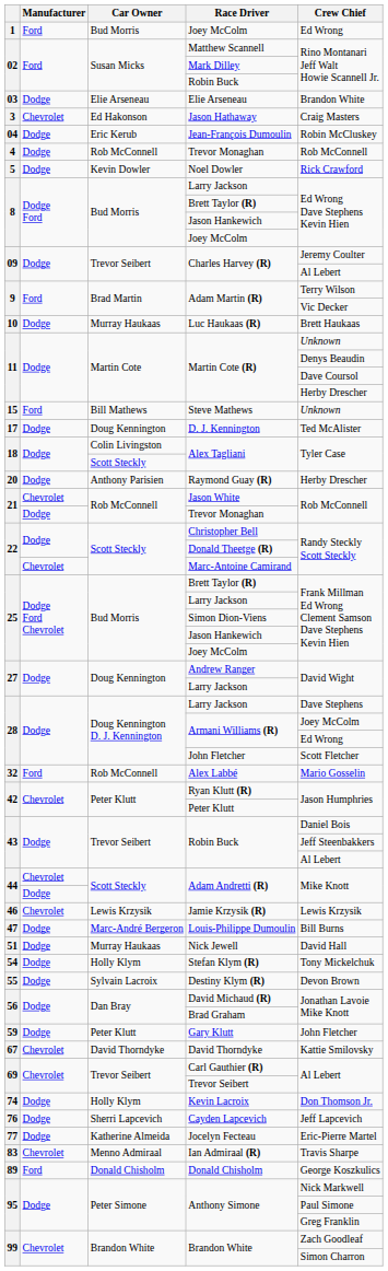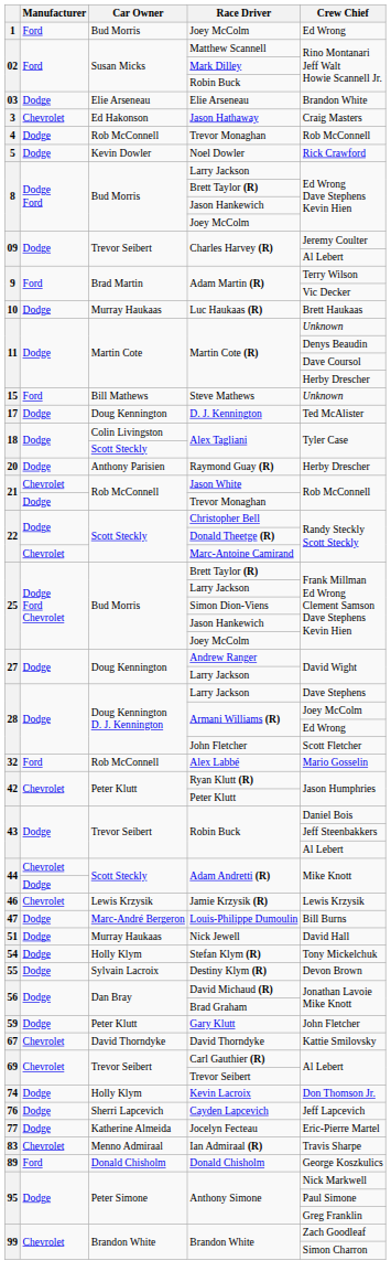 <table class="wikitable" style="font-size: 95%;">
 <tr>
 <th></th>
 <th>Manufacturer</th>
 <th>Car Owner</th>
 <th>Race Driver</th>
 <th>Crew Chief</th>
 </tr>
 <tr>
 <th>1</th>
 <td><a href='#'>Ford</a></td>
 <td>Bud Morris</td>
 <td>Joey McColm <small></small></td>
 <td>Ed Wrong</td>
 </tr>
 <tr>
 <th rowspan=3>02</th>
 <td rowspan=3><a href='#'>Ford</a></td>
 <td rowspan=3>Susan Micks</td>
 <td>Matthew Scannell <small></small></td>
 <td rowspan=3>Rino Montanari <small></small><br>Jeff Walt <small></small><br>Howie Scannell Jr. <small></small></td>
 </tr>
 <tr>
 <td><a href='#'>Mark Dilley</a> <small></small></td>
 </tr>
 <tr>
 <td>Robin Buck <small></small></td>
 </tr>
 <tr>
 <th>03</th>
 <td><a href='#'>Dodge</a></td>
 <td>Elie Arseneau</td>
 <td>Elie Arseneau <small></small></td>
 <td>Brandon White</td>
 </tr>
 <tr>
 <th>3</th>
 <td><a href='#'>Chevrolet</a></td>
 <td>Ed Hakonson</td>
 <td><a href='#'>Jason Hathaway</a> <small></small></td>
 <td>Craig Masters</td>
-</tr>
-<tr>
-<th>04</th>
-<td><a href='#'>Dodge</a></td>
-<td>Eric Kerub</td>
-<td><a href='#'>Jean-François Dumoulin</a></td>
-<td>Robin McCluskey</td>
 </tr>
 <tr>
 <th>4</th>
 <td><a href='#'>Dodge</a></td>
 <td>Rob McConnell</td>
 <td>Trevor Monaghan <small></small></td>
 <td>Rob McConnell</td>
 </tr>
 <tr>
 <th>5</th>
 <td><a href='#'>Dodge</a></td>
 <td>Kevin Dowler</td>
 <td>Noel Dowler <small></small></td>
 <td><a href='#'>Rick Crawford</a></td>
 </tr>
 <tr>
 <th rowspan=4>8</th>
 <td rowspan=4><a href='#'>Dodge</a> <small></small><br><a href='#'>Ford</a> <small></small></td>
 <td rowspan=4>Bud Morris</td>
 <td>Larry Jackson <small></small></td>
 <td rowspan=4>Ed Wrong <small></small><br>Dave Stephens <small></small><br>Kevin Hien <small></small></td>
 </tr>
 <tr>
 <td>Brett Taylor <strong>(R)</strong> <small></small></td>
 </tr>
 <tr>
 <td>Jason Hankewich <small></small></td>
 </tr>
 <tr>
 <td>Joey McColm <small></small></td>
 </tr>
 <tr>
 <th rowspan=2>09</th>
 <td rowspan=2><a href='#'>Dodge</a></td>
 <td rowspan=2>Trevor Seibert</td>
 <td rowspan=2>Charles Harvey <strong>(R)</strong> <small></small></td>
 <td>Jeremy Coulter <small></small></td>
 </tr>
 <tr>
 <td>Al Lebert <small></small></td>
 </tr>
 <tr>
 <th rowspan=2>9</th>
 <td rowspan=2><a href='#'>Ford</a></td>
 <td rowspan=2>Brad Martin</td>
 <td rowspan=2>Adam Martin <strong>(R)</strong></td>
 <td>Terry Wilson <small></small></td>
 </tr>
 <tr>
 <td>Vic Decker <small></small></td>
 </tr>
 <tr>
 <th>10</th>
 <td><a href='#'>Dodge</a></td>
 <td>Murray Haukaas</td>
 <td>Luc Haukaas <strong>(R)</strong> <small></small></td>
 <td>Brett Haukaas</td>
 </tr>
 <tr>
 <th rowspan=4>11</th>
 <td rowspan=4><a href='#'>Dodge</a></td>
 <td rowspan=4>Martin Cote</td>
 <td rowspan=4>Martin Cote <strong>(R)</strong> <small></small></td>
 <td><em>Unknown</em> <small></small></td>
 </tr>
 <tr>
 <td>Denys Beaudin <small></small></td>
 </tr>
 <tr>
 <td>Dave Coursol <small></small></td>
 </tr>
 <tr>
 <td>Herby Drescher <small></small></td>
 </tr>
 <tr>
 <th>15</th>
 <td><a href='#'>Ford</a></td>
 <td>Bill Mathews</td>
 <td>Steve Mathews <small></small></td>
 <td><em>Unknown</em></td>
 </tr>
 <tr>
 <th>17</th>
 <td><a href='#'>Dodge</a></td>
 <td>Doug Kennington</td>
 <td><a href='#'>D. J. Kennington</a></td>
 <td>Ted McAlister</td>
 </tr>
 <tr>
 <th rowspan=2>18</th>
 <td rowspan=2><a href='#'>Dodge</a></td>
 <td>Colin Livingston <small></small></td>
 <td rowspan=2><a href='#'>Alex Tagliani</a></td>
 <td rowspan=2>Tyler Case</td>
 </tr>
 <tr>
 <td><a href='#'>Scott Steckly</a> <small></small></td>
 </tr>
 <tr>
 <th>20</th>
 <td><a href='#'>Dodge</a></td>
 <td>Anthony Parisien</td>
 <td>Raymond Guay <strong>(R)</strong> <small></small></td>
 <td>Herby Drescher</td>
 </tr>
 <tr>
 <th rowspan=2>21</th>
 <td><a href='#'>Chevrolet</a> <small></small></td>
 <td rowspan=2>Rob McConnell</td>
 <td><a href='#'>Jason White</a> <small></small></td>
 <td rowspan=2>Rob McConnell</td>
 </tr>
 <tr>
 <td><a href='#'>Dodge</a> <small></small></td>
 <td>Trevor Monaghan <small></small></td>
 </tr>
 <tr>
 <th rowspan=3>22</th>
 <td rowspan=2><a href='#'>Dodge</a> <small></small></td>
 <td rowspan=3><a href='#'>Scott Steckly</a></td>
 <td><a href='#'>Christopher Bell</a> <small></small></td>
 <td rowspan=3>Randy Steckly <small></small><br><a href='#'>Scott Steckly</a> <small></small></td>
 </tr>
 <tr>
 <td><a href='#'>Donald Theetge</a> <strong>(R)</strong> <small></small></td>
 </tr>
 <tr>
 <td><a href='#'>Chevrolet</a> <small></small></td>
 <td><a href='#'>Marc-Antoine Camirand</a> <small></small></td>
 </tr>
 <tr>
 <th rowspan=5>25</th>
 <td rowspan=5><a href='#'>Dodge</a> <small></small><br><a href='#'>Ford</a> <small></small><br><a href='#'>Chevrolet</a> <small></small></td>
 <td rowspan=5>Bud Morris</td>
 <td>Brett Taylor <strong>(R)</strong> <small></small></td>
 <td rowspan=5>Frank Millman <small></small><br>Ed Wrong <small></small><br>Clement Samson <small></small><br>Dave Stephens <small></small><br>Kevin Hien <small></small></td>
 </tr>
 <tr>
 <td>Larry Jackson <small></small></td>
 </tr>
 <tr>
 <td>Simon Dion-Viens <small></small></td>
 </tr>
 <tr>
 <td>Jason Hankewich <small></small></td>
 </tr>
 <tr>
 <td>Joey McColm <small></small></td>
 </tr>
 <tr>
 <th rowspan=2>27</th>
 <td rowspan=2><a href='#'>Dodge</a></td>
 <td rowspan=2>Doug Kennington</td>
 <td><a href='#'>Andrew Ranger</a> <small></small></td>
 <td rowspan=2>David Wight</td>
 </tr>
 <tr>
 <td>Larry Jackson <small></small></td>
 </tr>
 <tr>
 <th rowspan=4>28</th>
 <td rowspan=4><a href='#'>Dodge</a></td>
 <td rowspan=4>Doug Kennington <small></small><br><a href='#'>D. J. Kennington</a> <small></small></td>
 <td>Larry Jackson <small></small></td>
 <td>Dave Stephens <small></small></td>
 </tr>
 <tr>
 <td rowspan=2><a href='#'>Armani Williams</a> <strong>(R)</strong> <small></small></td>
 <td>Joey McColm <small></small></td>
 </tr>
 <tr>
 <td>Ed Wrong <small></small></td>
 </tr>
 <tr>
 <td>John Fletcher <small></small></td>
 <td>Scott Fletcher <small></small></td>
 </tr>
 <tr>
 <th>32</th>
 <td><a href='#'>Ford</a></td>
 <td>Rob McConnell</td>
 <td><a href='#'>Alex Labbé</a></td>
 <td><a href='#'>Mario Gosselin</a></td>
 </tr>
 <tr>
 <th rowspan=2>42</th>
 <td rowspan=2><a href='#'>Chevrolet</a></td>
 <td rowspan=2>Peter Klutt</td>
 <td>Ryan Klutt <strong>(R)</strong> <small></small></td>
 <td rowspan=2>Jason Humphries</td>
 </tr>
 <tr>
 <td>Peter Klutt <small></small></td>
 </tr>
 <tr>
 <th rowspan=3>43</th>
 <td rowspan=3><a href='#'>Dodge</a></td>
 <td rowspan=3>Trevor Seibert</td>
 <td rowspan=3>Robin Buck <small></small></td>
 <td>Daniel Bois <small></small></td>
 </tr>
 <tr>
 <td>Jeff Steenbakkers <small></small></td>
 </tr>
 <tr>
 <td>Al Lebert <small></small></td>
 </tr>
 <tr>
 <th rowspan=2>44</th>
 <td><a href='#'>Chevrolet</a> <small></small></td>
 <td rowspan=2><a href='#'>Scott Steckly</a></td>
 <td rowspan=2><a href='#'>Adam Andretti</a> <strong>(R)</strong> <small></small></td>
 <td rowspan=2>Mike Knott</td>
 </tr>
 <tr>
 <td><a href='#'>Dodge</a> <small></small></td>
 </tr>
 <tr>
 <th>46</th>
 <td><a href='#'>Chevrolet</a></td>
 <td>Lewis Krzysik</td>
 <td>Jamie Krzysik <strong>(R)</strong> <small></small></td>
 <td>Lewis Krzysik</td>
 </tr>
 <tr>
 <th>47</th>
 <td><a href='#'>Dodge</a></td>
 <td><a href='#'>Marc-André Bergeron</a></td>
 <td><a href='#'>Louis-Philippe Dumoulin</a></td>
 <td>Bill Burns</td>
 </tr>
 <tr>
 <th>51</th>
 <td><a href='#'>Dodge</a></td>
 <td>Murray Haukaas</td>
 <td>Nick Jewell <small></small></td>
 <td>David Hall</td>
 </tr>
 <tr>
 <th>54</th>
 <td><a href='#'>Dodge</a></td>
 <td>Holly Klym</td>
 <td>Stefan Klym <strong>(R)</strong> <small></small></td>
 <td>Tony Mickelchuk</td>
 </tr>
 <tr>
 <th>55</th>
 <td><a href='#'>Dodge</a></td>
 <td>Sylvain Lacroix</td>
 <td>Destiny Klym <strong>(R)</strong> <small></small></td>
 <td>Devon Brown</td>
 </tr>
 <tr>
 <th rowspan=2>56</th>
 <td rowspan=2><a href='#'>Dodge</a></td>
 <td rowspan=2>Dan Bray</td>
 <td>David Michaud <strong>(R)</strong> <small></small></td>
 <td rowspan=2>Jonathan Lavoie <small></small><br>Mike Knott <small></small></td>
 </tr>
 <tr>
 <td>Brad Graham <small></small></td>
 </tr>
 <tr>
 <th>59</th>
 <td><a href='#'>Dodge</a></td>
 <td>Peter Klutt</td>
 <td><a href='#'>Gary Klutt</a> <small></small></td>
 <td>John Fletcher</td>
 </tr>
 <tr>
 <th>67</th>
 <td><a href='#'>Chevrolet</a></td>
 <td>David Thorndyke</td>
 <td>David Thorndyke <small></small></td>
 <td>Kattie Smilovsky</td>
 </tr>
 <tr>
 <th rowspan=2>69</th>
 <td rowspan=2><a href='#'>Chevrolet</a></td>
 <td rowspan=2>Trevor Seibert</td>
 <td>Carl Gauthier <strong>(R)</strong> <small></small></td>
 <td rowspan=2>Al Lebert</td>
 </tr>
 <tr>
 <td>Trevor Seibert <small></small></td>
 </tr>
 <tr>
 <th>74</th>
 <td><a href='#'>Dodge</a></td>
 <td>Holly Klym</td>
 <td><a href='#'>Kevin Lacroix</a></td>
 <td><a href='#'>Don Thomson Jr.</a></td>
 </tr>
 <tr>
 <th>76</th>
 <td><a href='#'>Dodge</a></td>
 <td>Sherri Lapcevich</td>
 <td><a href='#'>Cayden Lapcevich</a></td>
 <td>Jeff Lapcevich</td>
 </tr>
 <tr>
 <th>77</th>
 <td><a href='#'>Dodge</a></td>
 <td>Katherine Almeida</td>
 <td>Jocelyn Fecteau <small></small></td>
 <td>Eric-Pierre Martel</td>
 </tr>
 <tr>
 <th>83</th>
 <td><a href='#'>Chevrolet</a></td>
 <td>Menno Admiraal</td>
 <td>Ian Admiraal <strong>(R)</strong> <small></small></td>
 <td>Travis Sharpe</td>
 </tr>
 <tr>
 <th>89</th>
 <td><a href='#'>Ford</a></td>
 <td><a href='#'>Donald Chisholm</a></td>
 <td><a href='#'>Donald Chisholm</a> <small></small></td>
 <td>George Koszkulics</td>
 </tr>
 <tr>
 <th rowspan=3>95</th>
 <td rowspan=3><a href='#'>Dodge</a></td>
 <td rowspan=3>Peter Simone</td>
 <td rowspan=3>Anthony Simone <small></small></td>
 <td>Nick Markwell <small></small></td>
 </tr>
 <tr>
 <td>Paul Simone <small></small></td>
 </tr>
 <tr>
 <td>Greg Franklin <small></small></td>
 </tr>
 <tr>
 <th rowspan=2>99</th>
 <td rowspan=2><a href='#'>Chevrolet</a></td>
 <td rowspan=2>Brandon White</td>
 <td rowspan=2>Brandon White <small></small></td>
 <td>Zach Goodleaf <small></small></td>
 </tr>
 <tr>
 <td>Simon Charron <small></small></td>
 </tr>
 </table>
